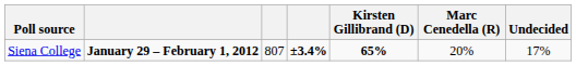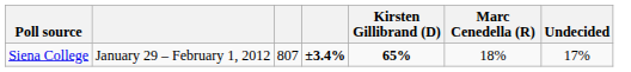 <table class="wikitable" style="text-align:center">
 <tr valign= bottom>
 <th>Poll source</th>
 <th></th>
 <th></th>
 <th></th>
 <th style="width:100px;">Kirsten<br>Gillibrand (D)</th>
 <th style="width:100px;">Marc<br>Cenedella (R)</th>
 <th>Undecided</th>
 </tr>
 <tr>
 <td align=left><a href='#'>Siena College</a></td>
-<td><strong>January 29 – February 1, 2012</strong></td>
+<td>January 29 – February 1, 2012</td>
 <td>807</td>
 <td><strong>±3.4%</strong></td>
 <td><strong>65%</strong></td>
-<td>20%</td>
+<td>18%</td>
 <td>17%</td>
 </tr>
 </table>
